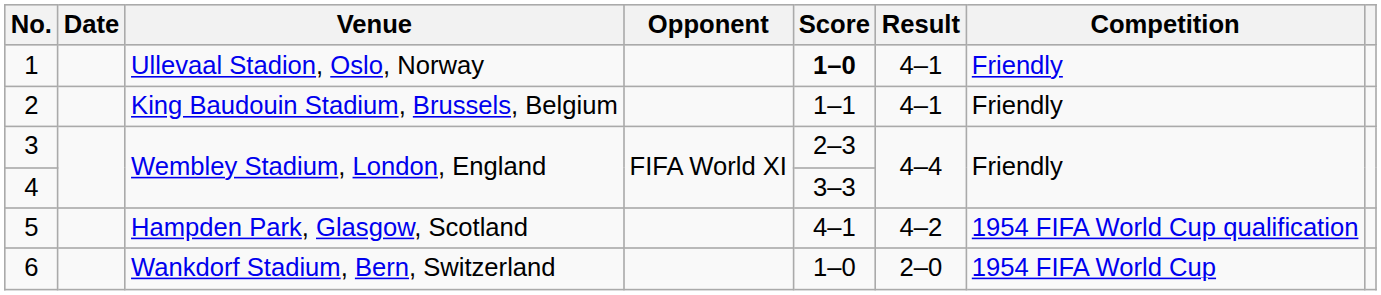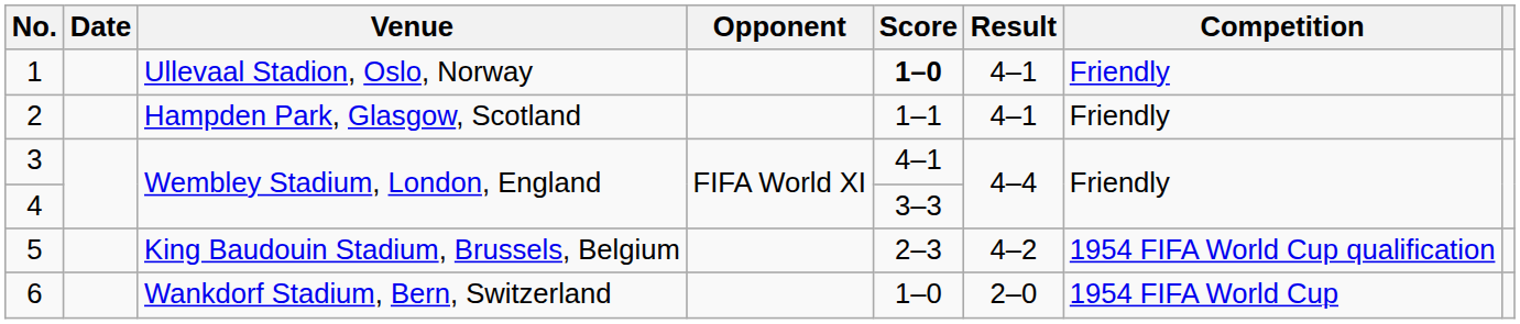 <table class="wikitable sortable">
 <tr>
 <th scope="col">No.</th>
 <th scope="col">Date</th>
 <th scope="col">Venue</th>
 <th scope="col">Opponent</th>
 <th scope="col">Score</th>
 <th scope="col">Result</th>
 <th scope="col">Competition</th>
 <th scope="col" class="unsortable"></th>
 </tr>
 <tr>
 <td style="text-align:center">1</td>
 <td></td>
 <td><a href='#'>Ullevaal Stadion</a>, <a href='#'>Oslo</a>, Norway</td>
 <td></td>
 <td style="text-align:center"><strong>1–0</strong></td>
 <td style="text-align:center">4–1</td>
 <td><a href='#'>Friendly</a></td>
 <td></td>
 </tr>
 <tr>
 <td style="text-align:center">2</td>
 <td></td>
-<td><a href='#'>King Baudouin Stadium</a>, <a href='#'>Brussels</a>, Belgium</td>
+<td><a href='#'>Hampden Park</a>, <a href='#'>Glasgow</a>, Scotland</td>
 <td></td>
 <td style="text-align:center">1–1</td>
 <td style="text-align:center">4–1</td>
 <td>Friendly</td>
 <td></td>
 </tr>
 <tr>
 <td style="text-align:center">3</td>
 <td rowspan="2"></td>
 <td rowspan="2"><a href='#'>Wembley Stadium</a>, <a href='#'>London</a>, England</td>
 <td rowspan="2">FIFA World XI</td>
-<td style="text-align:center">2–3</td>
+<td style="text-align:center">4–1</td>
 <td rowspan="2" style="text-align:center">4–4</td>
 <td rowspan="2">Friendly</td>
 <td rowspan="2"></td>
 </tr>
 <tr>
 <td style="text-align:center">4</td>
 <td style="text-align:center">3–3</td>
 </tr>
 <tr>
 <td style="text-align:center">5</td>
 <td></td>
-<td><a href='#'>Hampden Park</a>, <a href='#'>Glasgow</a>, Scotland</td>
+<td><a href='#'>King Baudouin Stadium</a>, <a href='#'>Brussels</a>, Belgium</td>
 <td></td>
-<td style="text-align:center">4–1</td>
+<td style="text-align:center">2–3</td>
 <td style="text-align:center">4–2</td>
 <td><a href='#'>1954 FIFA World Cup qualification</a></td>
 <td></td>
 </tr>
 <tr>
 <td style="text-align:center">6</td>
 <td></td>
 <td><a href='#'>Wankdorf Stadium</a>, <a href='#'>Bern</a>, Switzerland</td>
 <td></td>
 <td style="text-align:center">1–0</td>
 <td style="text-align:center">2–0</td>
 <td><a href='#'>1954 FIFA World Cup</a></td>
 <td></td>
 </tr>
 </table>
